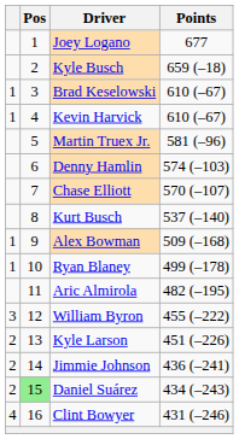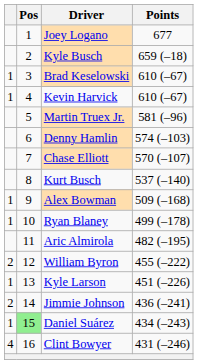 <table class="wikitable" style="font-size: 95%">
 <tr>
 <th></th>
 <th>Pos</th>
 <th>Driver</th>
 <th>Points</th>
 </tr>
 <tr>
 <td align="left"></td>
 <td style="text-align:center;">1</td>
 <td style="background:#FFDEAD;"><a href='#'>Joey Logano</a></td>
 <td style="text-align:center;">677</td>
 </tr>
 <tr>
 <td align="left"></td>
 <td style="text-align:center;">2</td>
 <td style="background:#FFDEAD;"><a href='#'>Kyle Busch</a></td>
 <td style="text-align:center;">659 (–18)</td>
 </tr>
 <tr>
 <td align="left"> 1</td>
 <td style="text-align:center;">3</td>
 <td style="background:#FFDEAD;"><a href='#'>Brad Keselowski</a></td>
 <td style="text-align:center;">610 (–67)</td>
 </tr>
 <tr>
 <td align="left"> 1</td>
 <td style="text-align:center;">4</td>
 <td><a href='#'>Kevin Harvick</a></td>
 <td style="text-align:center;">610 (–67)</td>
 </tr>
 <tr>
 <td align="left"></td>
 <td style="text-align:center;">5</td>
 <td style="background:#FFDEAD;"><a href='#'>Martin Truex Jr.</a></td>
 <td style="text-align:center;">581 (–96)</td>
 </tr>
 <tr>
 <td align="left"></td>
 <td style="text-align:center;">6</td>
 <td style="background:#FFDEAD;"><a href='#'>Denny Hamlin</a></td>
 <td style="text-align:center;">574 (–103)</td>
 </tr>
 <tr>
 <td align="left"></td>
 <td style="text-align:center;">7</td>
 <td style="background:#FFDEAD;"><a href='#'>Chase Elliott</a></td>
 <td style="text-align:center;">570 (–107)</td>
 </tr>
 <tr>
 <td align="left"></td>
 <td style="text-align:center;">8</td>
 <td><a href='#'>Kurt Busch</a></td>
 <td style="text-align:center;">537 (–140)</td>
 </tr>
 <tr>
 <td align="left"> 1</td>
 <td style="text-align:center;">9</td>
 <td style="background:#FFDEAD;"><a href='#'>Alex Bowman</a></td>
 <td style="text-align:center;">509 (–168)</td>
 </tr>
 <tr>
 <td align="left"> 1</td>
 <td style="text-align:center;">10</td>
 <td><a href='#'>Ryan Blaney</a></td>
 <td style="text-align:center;">499 (–178)</td>
 </tr>
 <tr>
 <td align="left"></td>
 <td style="text-align:center;">11</td>
 <td><a href='#'>Aric Almirola</a></td>
 <td style="text-align:center;">482 (–195)</td>
 </tr>
 <tr>
-<td align="left"> 3</td>
+<td align="left"> 2</td>
 <td style="text-align:center;">12</td>
 <td><a href='#'>William Byron</a></td>
 <td style="text-align:center;">455 (–222)</td>
 </tr>
 <tr>
-<td align="left"> 2</td>
+<td align="left"> 1</td>
 <td style="text-align:center;">13</td>
 <td><a href='#'>Kyle Larson</a></td>
 <td style="text-align:center;">451 (–226)</td>
 </tr>
 <tr>
 <td align="left"> 2</td>
 <td style="text-align:center;">14</td>
 <td><a href='#'>Jimmie Johnson</a></td>
 <td style="text-align:center;">436 (–241)</td>
 </tr>
 <tr>
-<td align="left"> 2</td>
+<td align="left"> 1</td>
 <td style="background: lightgreen; text-align:center;">15</td>
 <td><a href='#'>Daniel Suárez</a></td>
 <td style="text-align:center;">434 (–243)</td>
 </tr>
 <tr>
 <td align="left"> 4</td>
 <td style="text-align:center;">16</td>
 <td><a href='#'>Clint Bowyer</a></td>
 <td style="text-align:center;">431 (–246)</td>
 </tr>
 <tr class="sortbottom">
 <th colspan="9"></th>
 </tr>
 </table>
